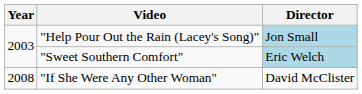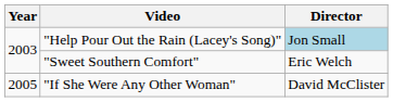 <table class="wikitable" border="1">
 <tr>
 <th>Year</th>
 <th>Video</th>
 <th>Director</th>
 </tr>
 <tr>
 <td rowspan="2">2003</td>
 <td>"Help Pour Out the Rain (Lacey's Song)"</td>
 <td style="background: lightblue;">Jon Small</td>
 </tr>
 <tr>
 <td>"Sweet Southern Comfort"</td>
-<td style="background: lightblue;">Eric Welch</td>
+<td>Eric Welch</td>
 </tr>
 <tr>
-<td>2008</td>
+<td>2005</td>
 <td>"If She Were Any Other Woman"</td>
 <td>David McClister</td>
 </tr>
 </table>
